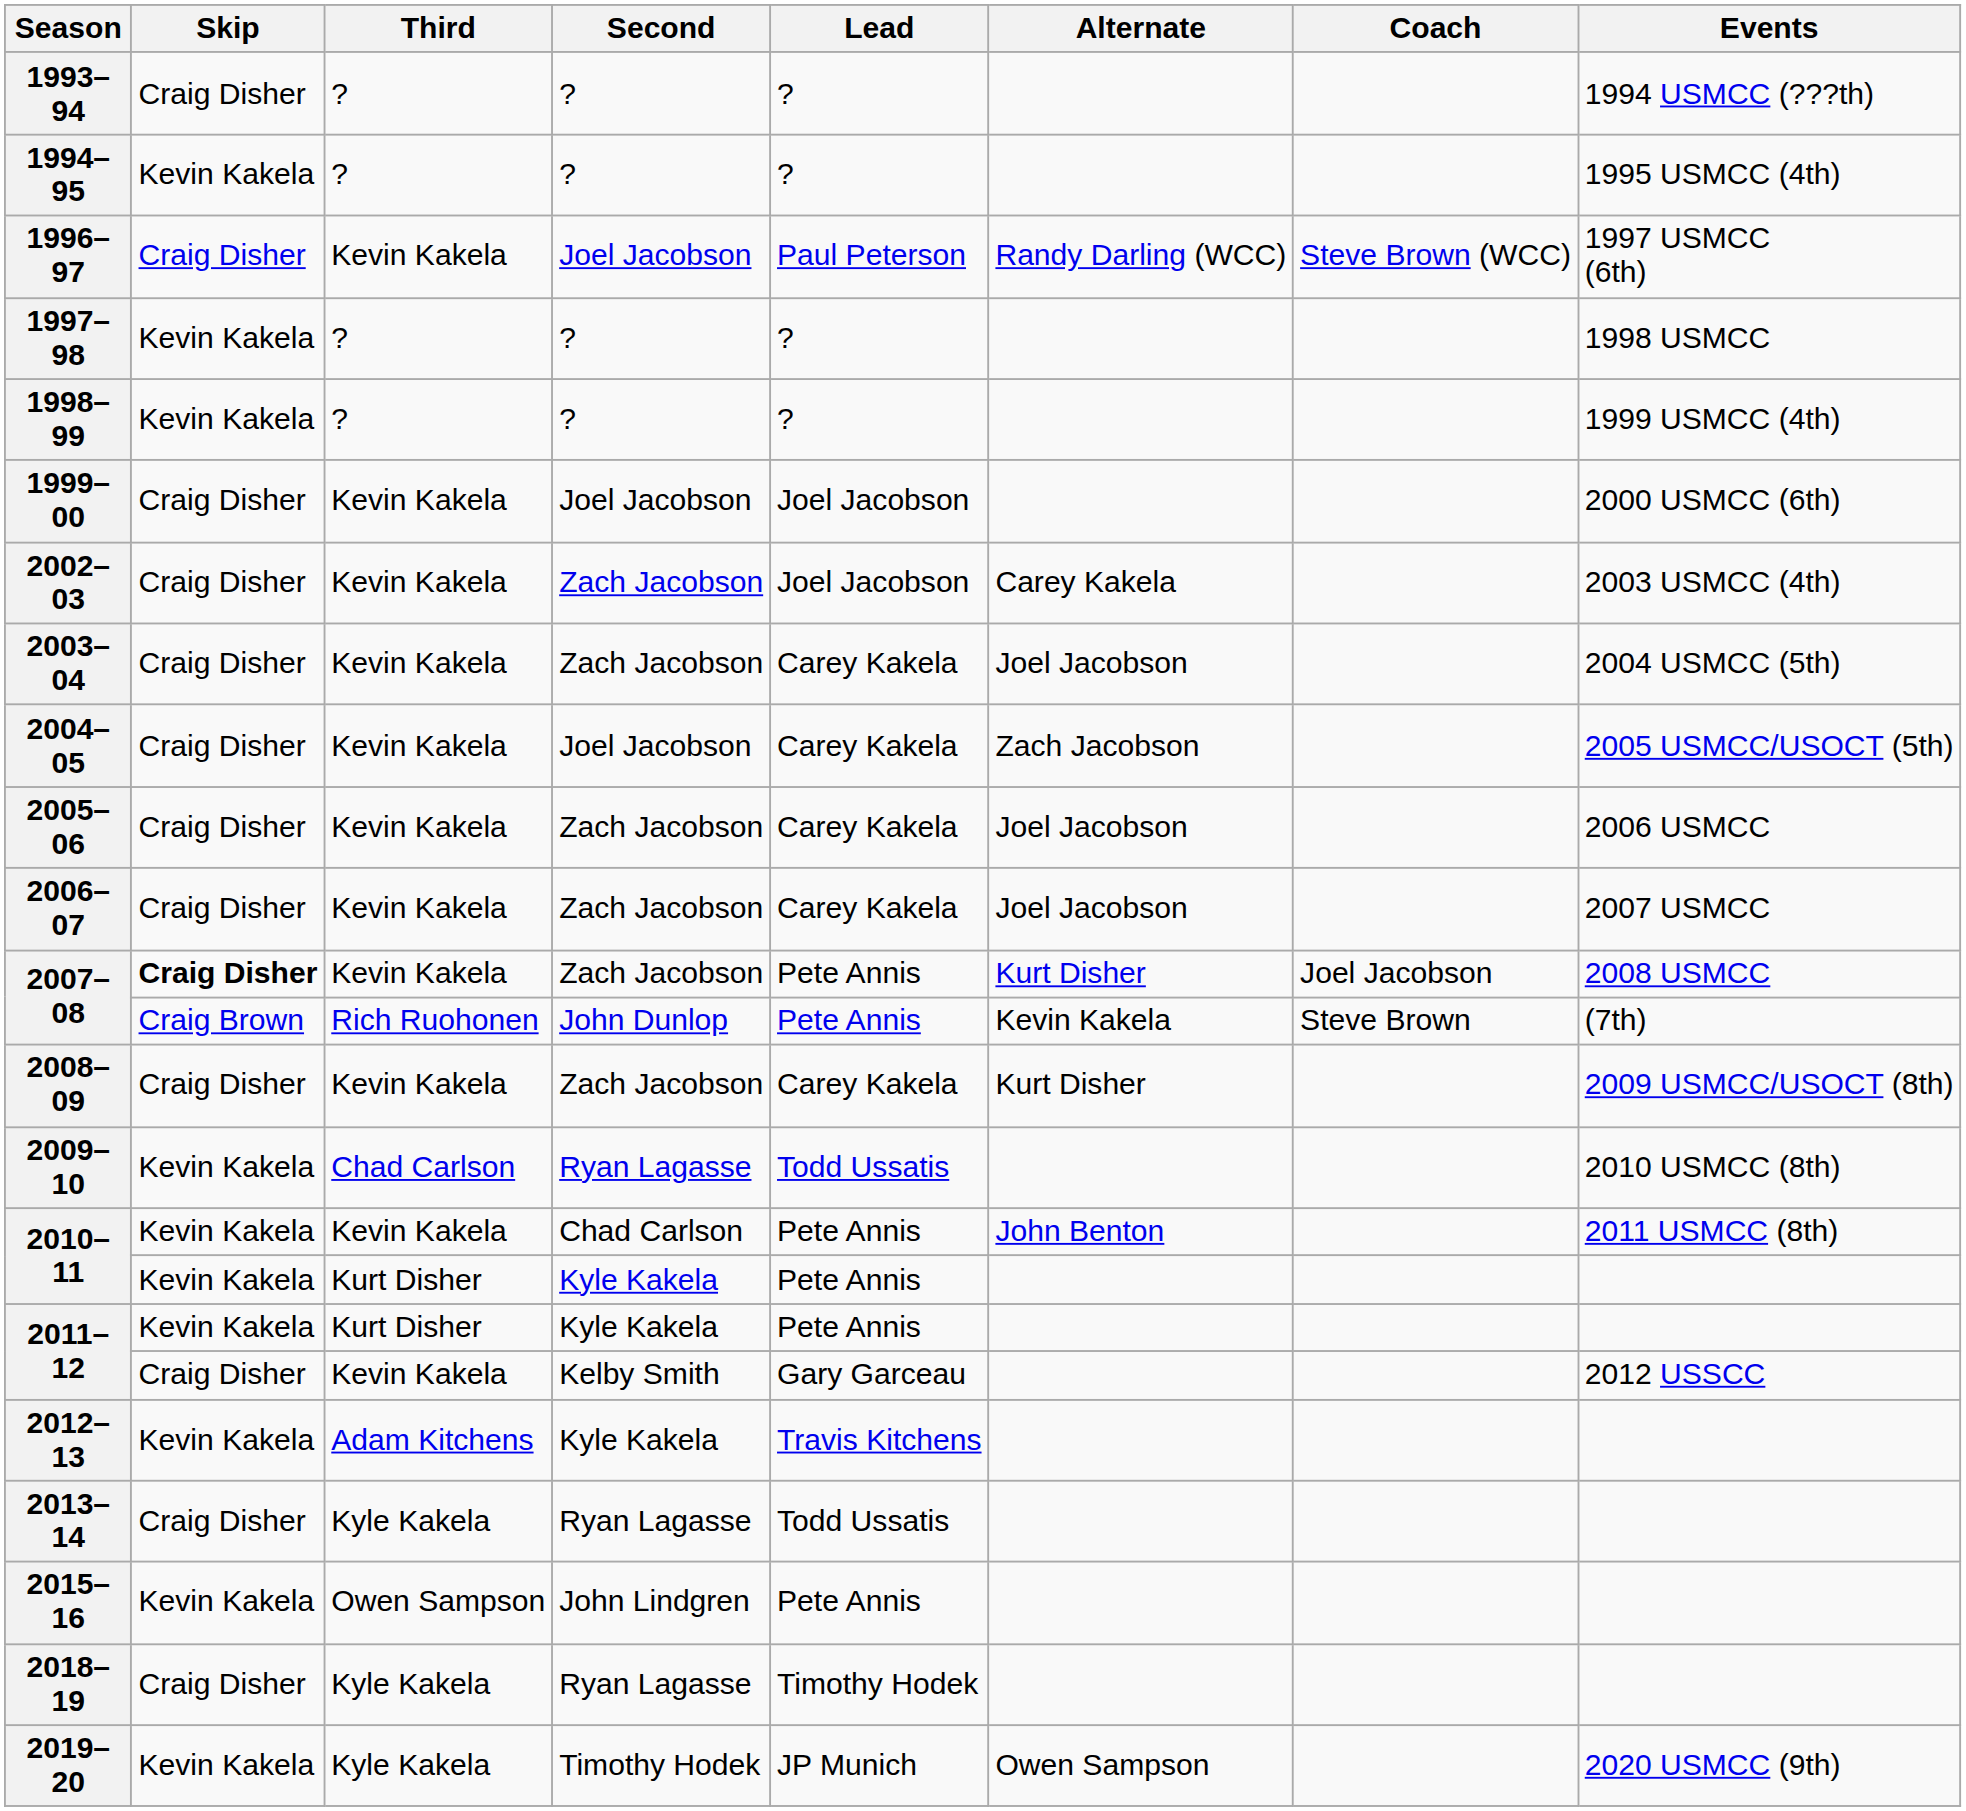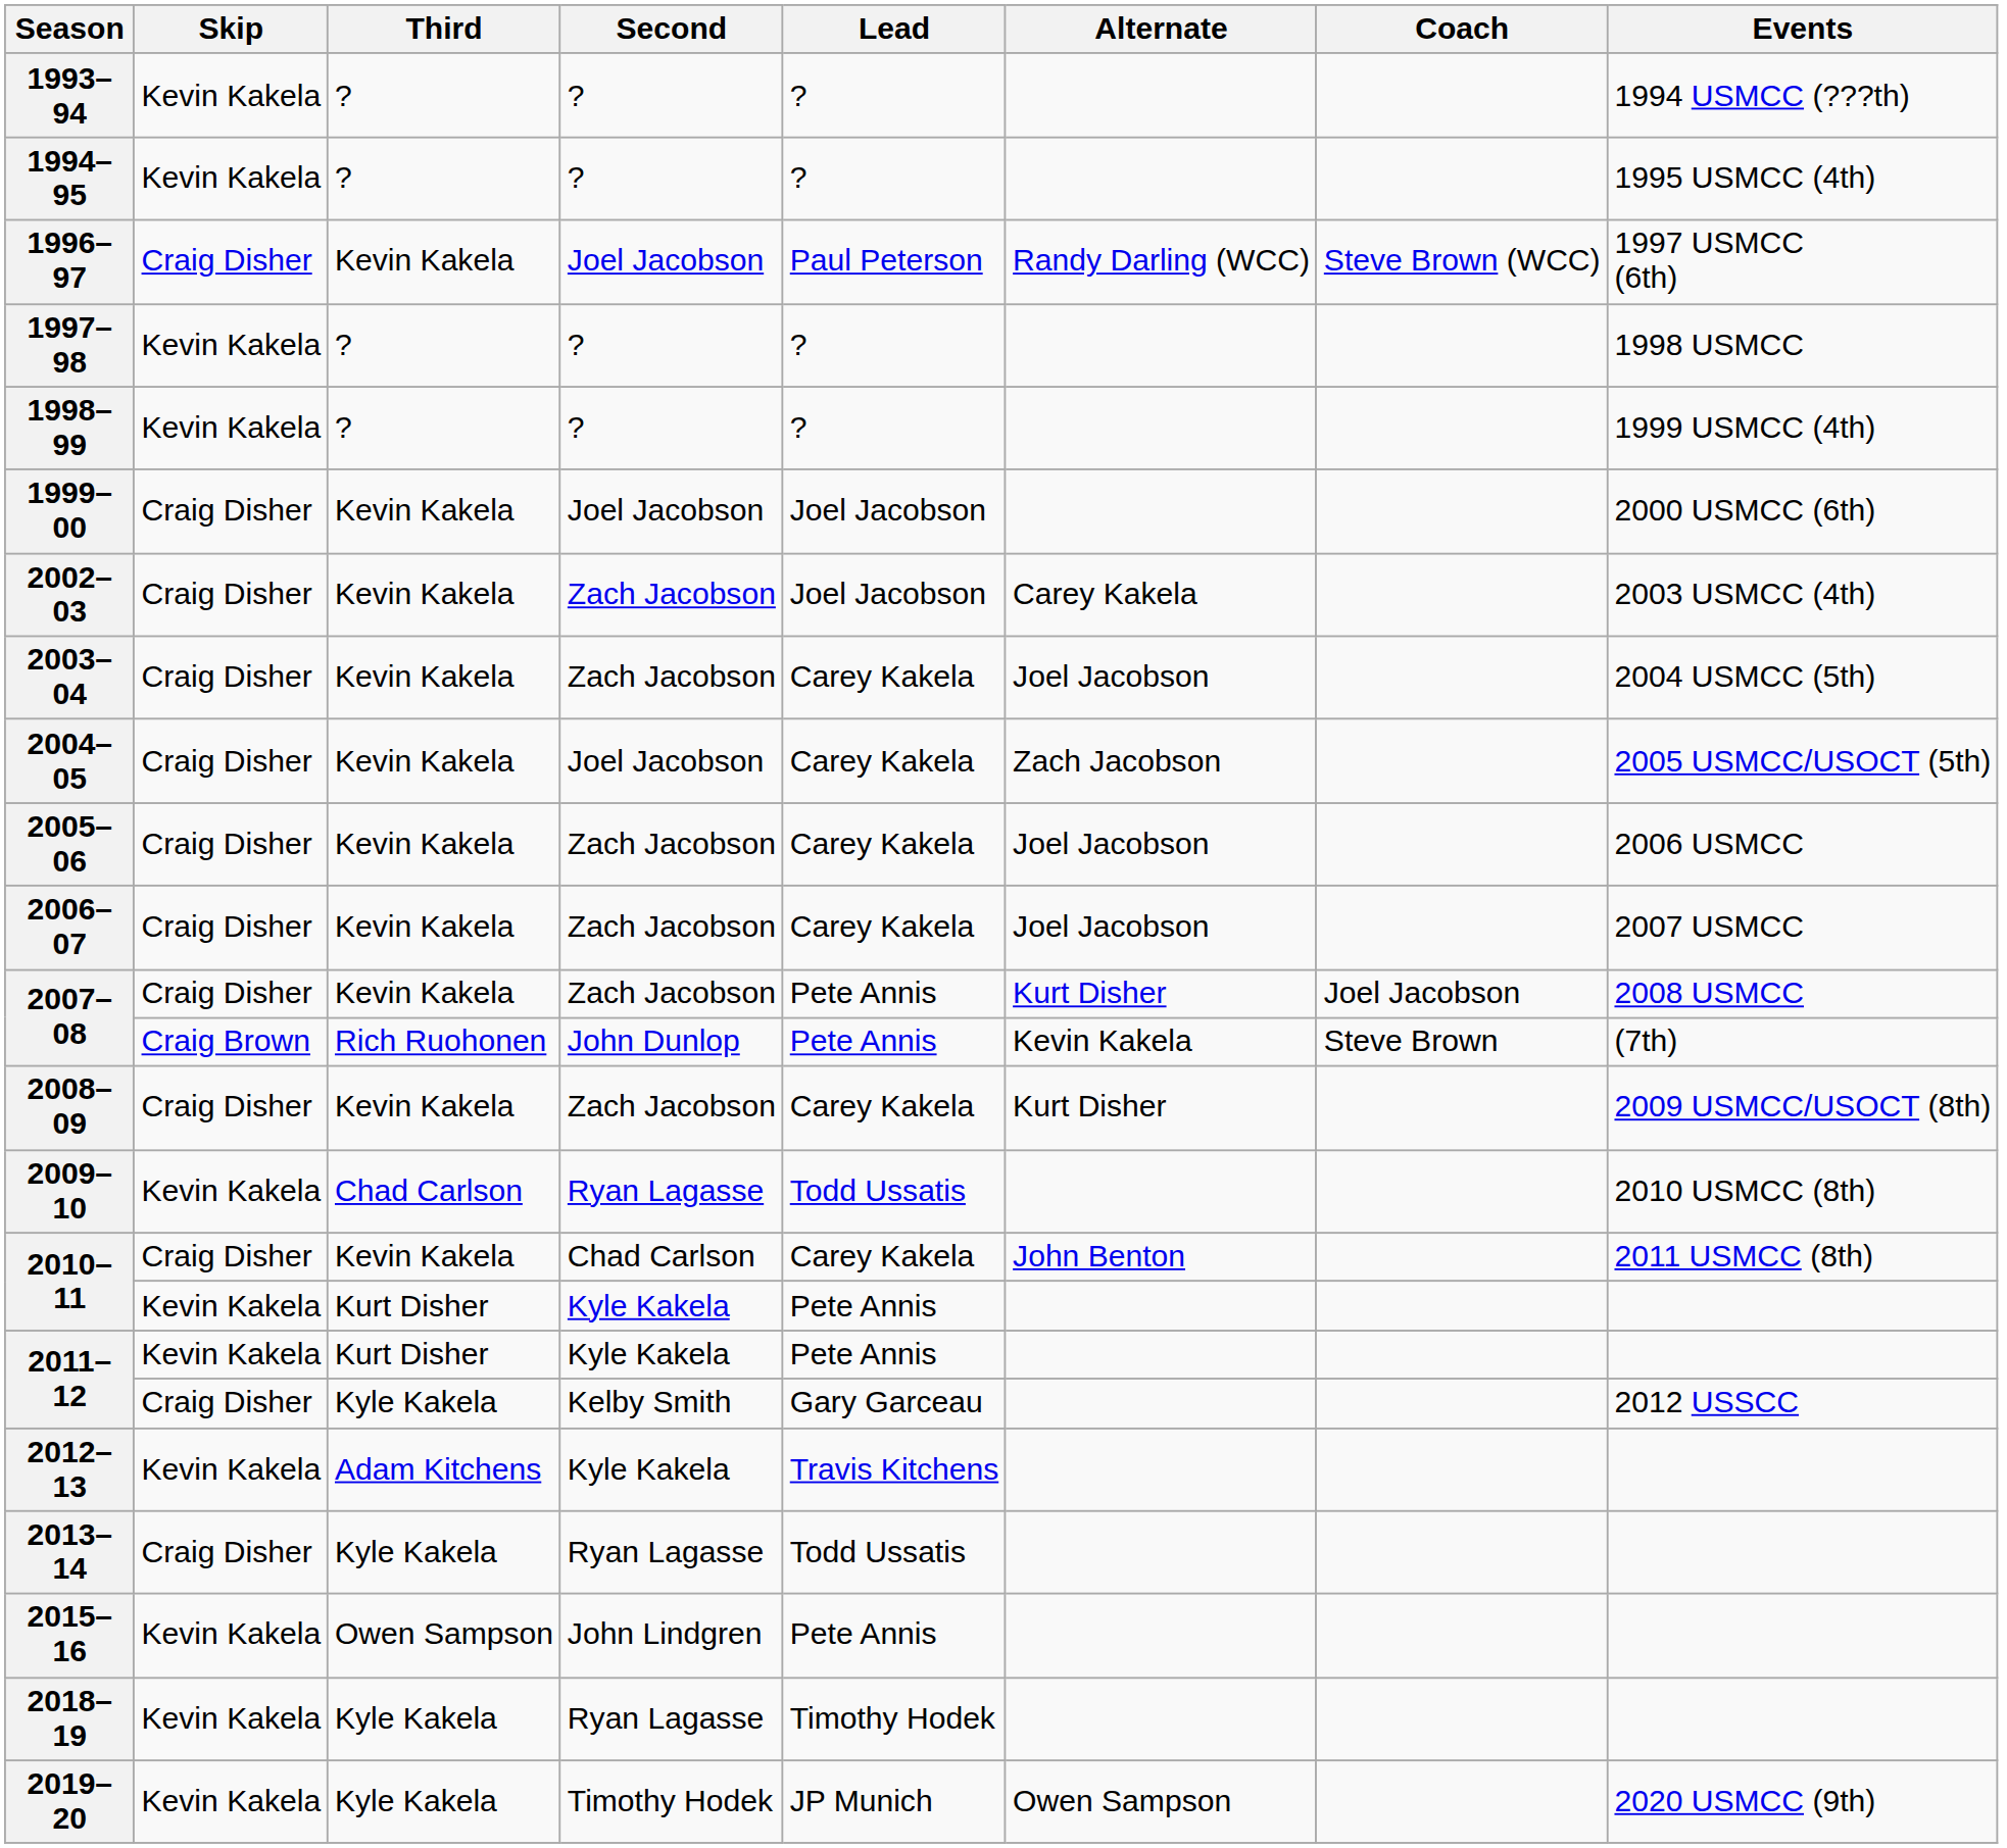 <table class="wikitable">
 <tr>
 <th scope="col" width=60>Season</th>
 <th scope="col">Skip</th>
 <th scope="col">Third</th>
 <th scope="col">Second</th>
 <th scope="col">Lead</th>
 <th scope="col">Alternate</th>
 <th scope="col">Coach</th>
 <th scope="col">Events</th>
 </tr>
 <tr>
 <th scope="row">1993–94</th>
-<td>Craig Disher</td>
+<td>Kevin Kakela</td>
 <td>?</td>
 <td>?</td>
 <td>?</td>
 <td></td>
 <td></td>
 <td>1994 <a href='#'>USMCC</a> (???th)</td>
 </tr>
 <tr>
 <th scope="row">1994–95</th>
 <td>Kevin Kakela</td>
 <td>?</td>
 <td>?</td>
 <td>?</td>
 <td></td>
 <td></td>
 <td>1995 USMCC (4th)</td>
 </tr>
 <tr>
 <th scope="row">1996–97</th>
 <td><a href='#'>Craig Disher</a></td>
 <td>Kevin Kakela</td>
 <td><a href='#'>Joel Jacobson</a></td>
 <td><a href='#'>Paul Peterson</a></td>
 <td><a href='#'>Randy Darling</a> (WCC)</td>
 <td><a href='#'>Steve Brown</a> (WCC)</td>
 <td>1997 USMCC <br> (6th)</td>
 </tr>
 <tr>
 <th scope="row">1997–98</th>
 <td>Kevin Kakela</td>
 <td>?</td>
 <td>?</td>
 <td>?</td>
 <td></td>
 <td></td>
 <td>1998 USMCC </td>
 </tr>
 <tr>
 <th scope="row">1998–99</th>
 <td>Kevin Kakela</td>
 <td>?</td>
 <td>?</td>
 <td>?</td>
 <td></td>
 <td></td>
 <td>1999 USMCC (4th)</td>
 </tr>
 <tr>
 <th scope="row">1999–00</th>
 <td>Craig Disher</td>
 <td>Kevin Kakela</td>
 <td>Joel Jacobson</td>
 <td>Joel Jacobson</td>
 <td></td>
 <td></td>
 <td>2000 USMCC (6th)</td>
 </tr>
 <tr>
 <th scope="row">2002–03</th>
 <td>Craig Disher</td>
 <td>Kevin Kakela</td>
 <td><a href='#'>Zach Jacobson</a></td>
 <td>Joel Jacobson</td>
 <td>Carey Kakela</td>
 <td></td>
 <td>2003 USMCC (4th)</td>
 </tr>
 <tr>
 <th scope="row">2003–04</th>
 <td>Craig Disher</td>
 <td>Kevin Kakela</td>
 <td>Zach Jacobson</td>
 <td>Carey Kakela</td>
 <td>Joel Jacobson</td>
 <td></td>
 <td>2004 USMCC (5th)</td>
 </tr>
 <tr>
 <th scope="row">2004–05</th>
 <td>Craig Disher</td>
 <td>Kevin Kakela</td>
 <td>Joel Jacobson</td>
 <td>Carey Kakela</td>
 <td>Zach Jacobson</td>
 <td></td>
 <td><a href='#'>2005 USMCC/USOCT</a> (5th)</td>
 </tr>
 <tr>
 <th scope="row">2005–06</th>
 <td>Craig Disher</td>
 <td>Kevin Kakela</td>
 <td>Zach Jacobson</td>
 <td>Carey Kakela</td>
 <td>Joel Jacobson</td>
 <td></td>
 <td>2006 USMCC </td>
 </tr>
 <tr>
 <th scope="row">2006–07</th>
 <td>Craig Disher</td>
 <td>Kevin Kakela</td>
 <td>Zach Jacobson</td>
 <td>Carey Kakela</td>
 <td>Joel Jacobson</td>
 <td></td>
 <td>2007 USMCC </td>
 </tr>
 <tr>
 <th scope="row" rowspan=2>2007–08</th>
-<td><strong>Craig Disher</strong></td>
+<td>Craig Disher</td>
 <td>Kevin Kakela</td>
 <td>Zach Jacobson</td>
 <td>Pete Annis</td>
 <td><a href='#'>Kurt Disher</a></td>
 <td>Joel Jacobson</td>
 <td><a href='#'>2008 USMCC</a> </td>
 </tr>
 <tr>
 <td><a href='#'>Craig Brown</a></td>
 <td><a href='#'>Rich Ruohonen</a></td>
 <td><a href='#'>John Dunlop</a></td>
 <td><a href='#'>Pete Annis</a></td>
 <td>Kevin Kakela</td>
 <td>Steve Brown</td>
 <td> (7th)</td>
 </tr>
 <tr>
 <th scope="row">2008–09</th>
 <td>Craig Disher</td>
 <td>Kevin Kakela</td>
 <td>Zach Jacobson</td>
 <td>Carey Kakela</td>
 <td>Kurt Disher</td>
 <td></td>
 <td><a href='#'>2009 USMCC/USOCT</a> (8th)</td>
 </tr>
 <tr>
 <th scope="row">2009–10</th>
 <td>Kevin Kakela</td>
 <td><a href='#'>Chad Carlson</a></td>
 <td><a href='#'>Ryan Lagasse</a></td>
 <td><a href='#'>Todd Ussatis</a></td>
 <td></td>
 <td></td>
 <td>2010 USMCC (8th)</td>
 </tr>
 <tr>
 <th scope="row" rowspan=2>2010–11</th>
-<td>Kevin Kakela</td>
+<td>Craig Disher</td>
 <td>Kevin Kakela</td>
 <td>Chad Carlson</td>
-<td>Pete Annis</td>
+<td>Carey Kakela</td>
 <td><a href='#'>John Benton</a></td>
 <td></td>
 <td><a href='#'>2011 USMCC</a> (8th)</td>
 </tr>
 <tr>
 <td>Kevin Kakela</td>
 <td>Kurt Disher</td>
 <td><a href='#'>Kyle Kakela</a></td>
 <td>Pete Annis</td>
 <td></td>
 <td></td>
 <td></td>
 </tr>
 <tr>
 <th scope="row" rowspan=2>2011–12</th>
 <td>Kevin Kakela</td>
 <td>Kurt Disher</td>
 <td>Kyle Kakela</td>
 <td>Pete Annis</td>
 <td></td>
 <td></td>
 <td></td>
 </tr>
 <tr>
 <td>Craig Disher</td>
-<td>Kevin Kakela</td>
+<td>Kyle Kakela</td>
 <td>Kelby Smith</td>
 <td>Gary Garceau</td>
 <td></td>
 <td></td>
 <td>2012 <a href='#'>USSCC</a> </td>
 </tr>
 <tr>
 <th scope="row">2012–13</th>
 <td>Kevin Kakela</td>
 <td><a href='#'>Adam Kitchens</a></td>
 <td>Kyle Kakela</td>
 <td><a href='#'>Travis Kitchens</a></td>
 <td></td>
 <td></td>
 <td></td>
 </tr>
 <tr>
 <th scope="row">2013–14</th>
 <td>Craig Disher</td>
 <td>Kyle Kakela</td>
 <td>Ryan Lagasse</td>
 <td>Todd Ussatis</td>
 <td></td>
 <td></td>
 <td></td>
 </tr>
 <tr>
 <th scope="row">2015–16</th>
 <td>Kevin Kakela</td>
 <td>Owen Sampson</td>
 <td>John Lindgren</td>
 <td>Pete Annis</td>
 <td></td>
 <td></td>
 <td></td>
 </tr>
 <tr>
 <th scope="row">2018–19</th>
-<td>Craig Disher</td>
+<td>Kevin Kakela</td>
 <td>Kyle Kakela</td>
 <td>Ryan Lagasse</td>
 <td>Timothy Hodek</td>
 <td></td>
 <td></td>
 <td></td>
 </tr>
 <tr>
 <th scope="row">2019–20</th>
 <td>Kevin Kakela</td>
 <td>Kyle Kakela</td>
 <td>Timothy Hodek</td>
 <td>JP Munich</td>
 <td>Owen Sampson</td>
 <td></td>
 <td><a href='#'>2020 USMCC</a> (9th)</td>
 </tr>
 </table>
